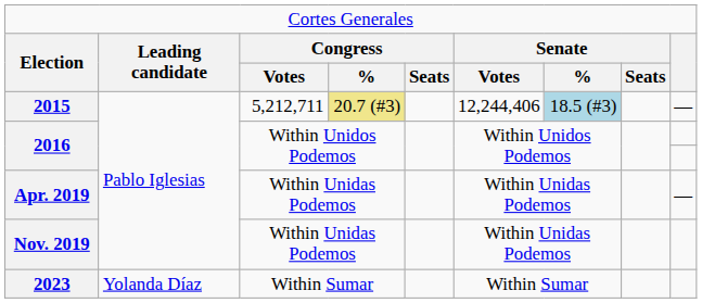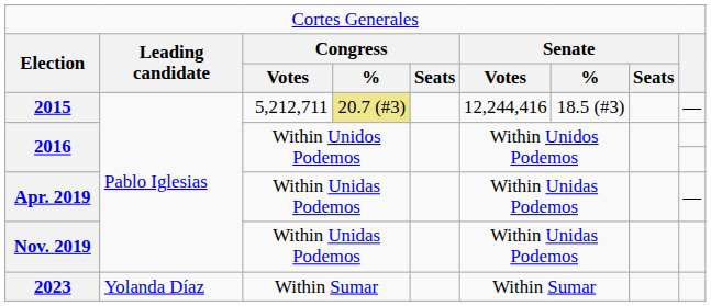 <table class="wikitable" style="text-align:right;">
 <tr>
 <td colspan="9" align="center"><a href='#'>Cortes Generales</a></td>
 </tr>
 <tr>
 <th rowspan="2" style="width:75px;">Election</th>
 <th rowspan="2">Leading candidate</th>
 <th colspan="3">Congress</th>
 <th colspan="3">Senate</th>
 <th rowspan="2"></th>
 </tr>
 <tr>
 <th style="width:70px;">Votes</th>
 <th style="width:60px;">%</th>
 <th>Seats</th>
 <th style="width:70px;">Votes</th>
 <th style="width:60px;">%</th>
 <th>Seats</th>
 </tr>
 <tr>
 <th><a href='#'>2015</a></th>
 <td rowspan="5" style="text-align:left;"><a href='#'>Pablo Iglesias</a></td>
 <td>5,212,711</td>
 <td style="background: khaki;">20.7 (#3)</td>
 <td></td>
-<td>12,244,406</td>
-<td style="background: lightblue;">18.5 (#3)</td>
+<td>12,244,416</td>
+<td>18.5 (#3)</td>
 <td></td>
 <td style="text-align:center;">—</td>
 </tr>
 <tr>
 <th rowspan="2"><a href='#'>2016</a></th>
 <td rowspan="2" colspan="2" style="text-align:center;">Within <a href='#'>Unidos Podemos</a></td>
 <td rowspan="2"></td>
 <td rowspan="2" colspan="2" style="text-align:center;">Within <a href='#'>Unidos Podemos</a></td>
 <td rowspan="2"></td>
 <td></td>
 </tr>
 <tr>
 <td></td>
 </tr>
 <tr>
 <th><a href='#'>Apr. 2019</a></th>
 <td colspan="2" style="text-align:center;">Within <a href='#'>Unidas Podemos</a></td>
 <td></td>
 <td colspan="2" style="text-align:center;">Within <a href='#'>Unidas Podemos</a></td>
 <td></td>
 <td style="text-align:center;">—</td>
 </tr>
 <tr>
 <th><a href='#'>Nov. 2019</a></th>
 <td colspan="2" style="text-align:center;">Within <a href='#'>Unidas Podemos</a></td>
 <td></td>
 <td colspan="2" style="text-align:center;">Within <a href='#'>Unidas Podemos</a></td>
 <td></td>
 <td></td>
 </tr>
 <tr>
 <th><a href='#'>2023</a></th>
 <td style="text-align:left;"><a href='#'>Yolanda Díaz</a></td>
 <td colspan="2" style="text-align:center;">Within <a href='#'>Sumar</a></td>
 <td></td>
 <td colspan="2" style="text-align:center;">Within <a href='#'>Sumar</a></td>
 <td></td>
 <td></td>
 </tr>
 </table>
